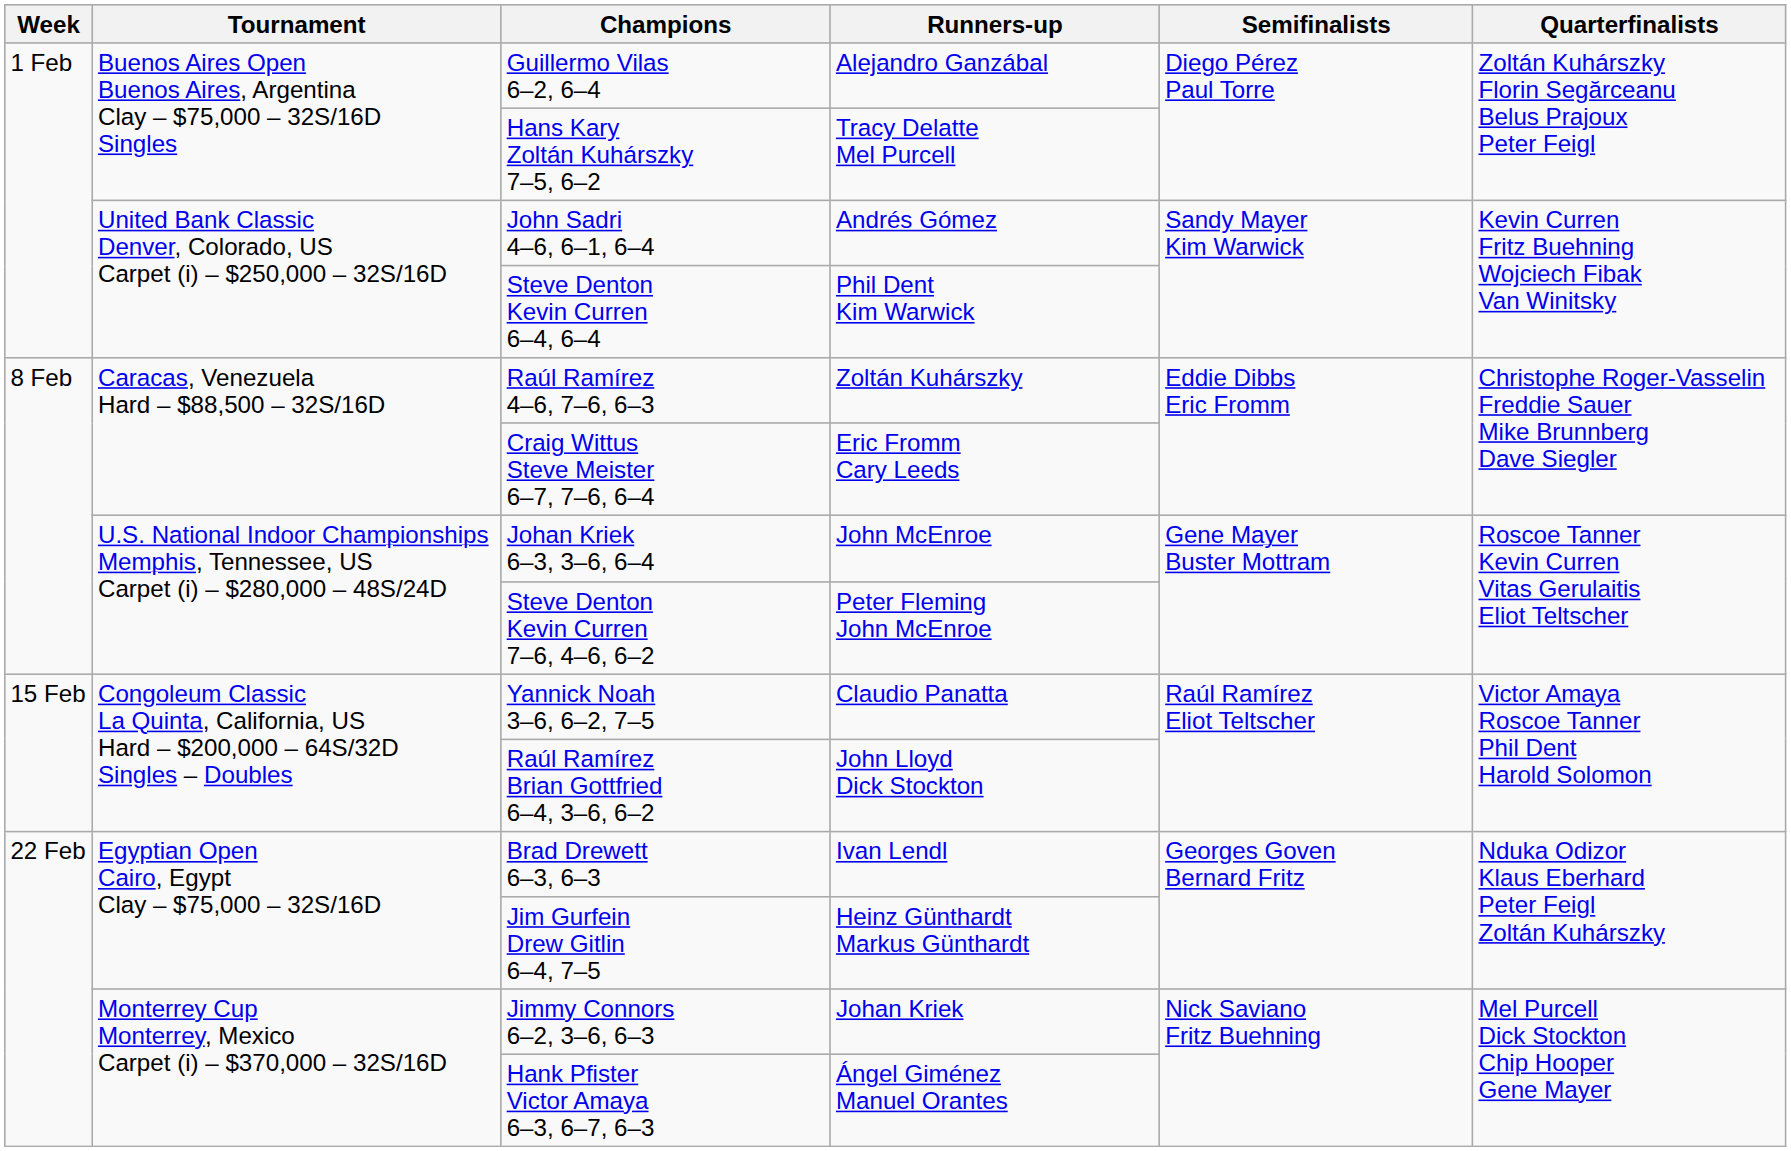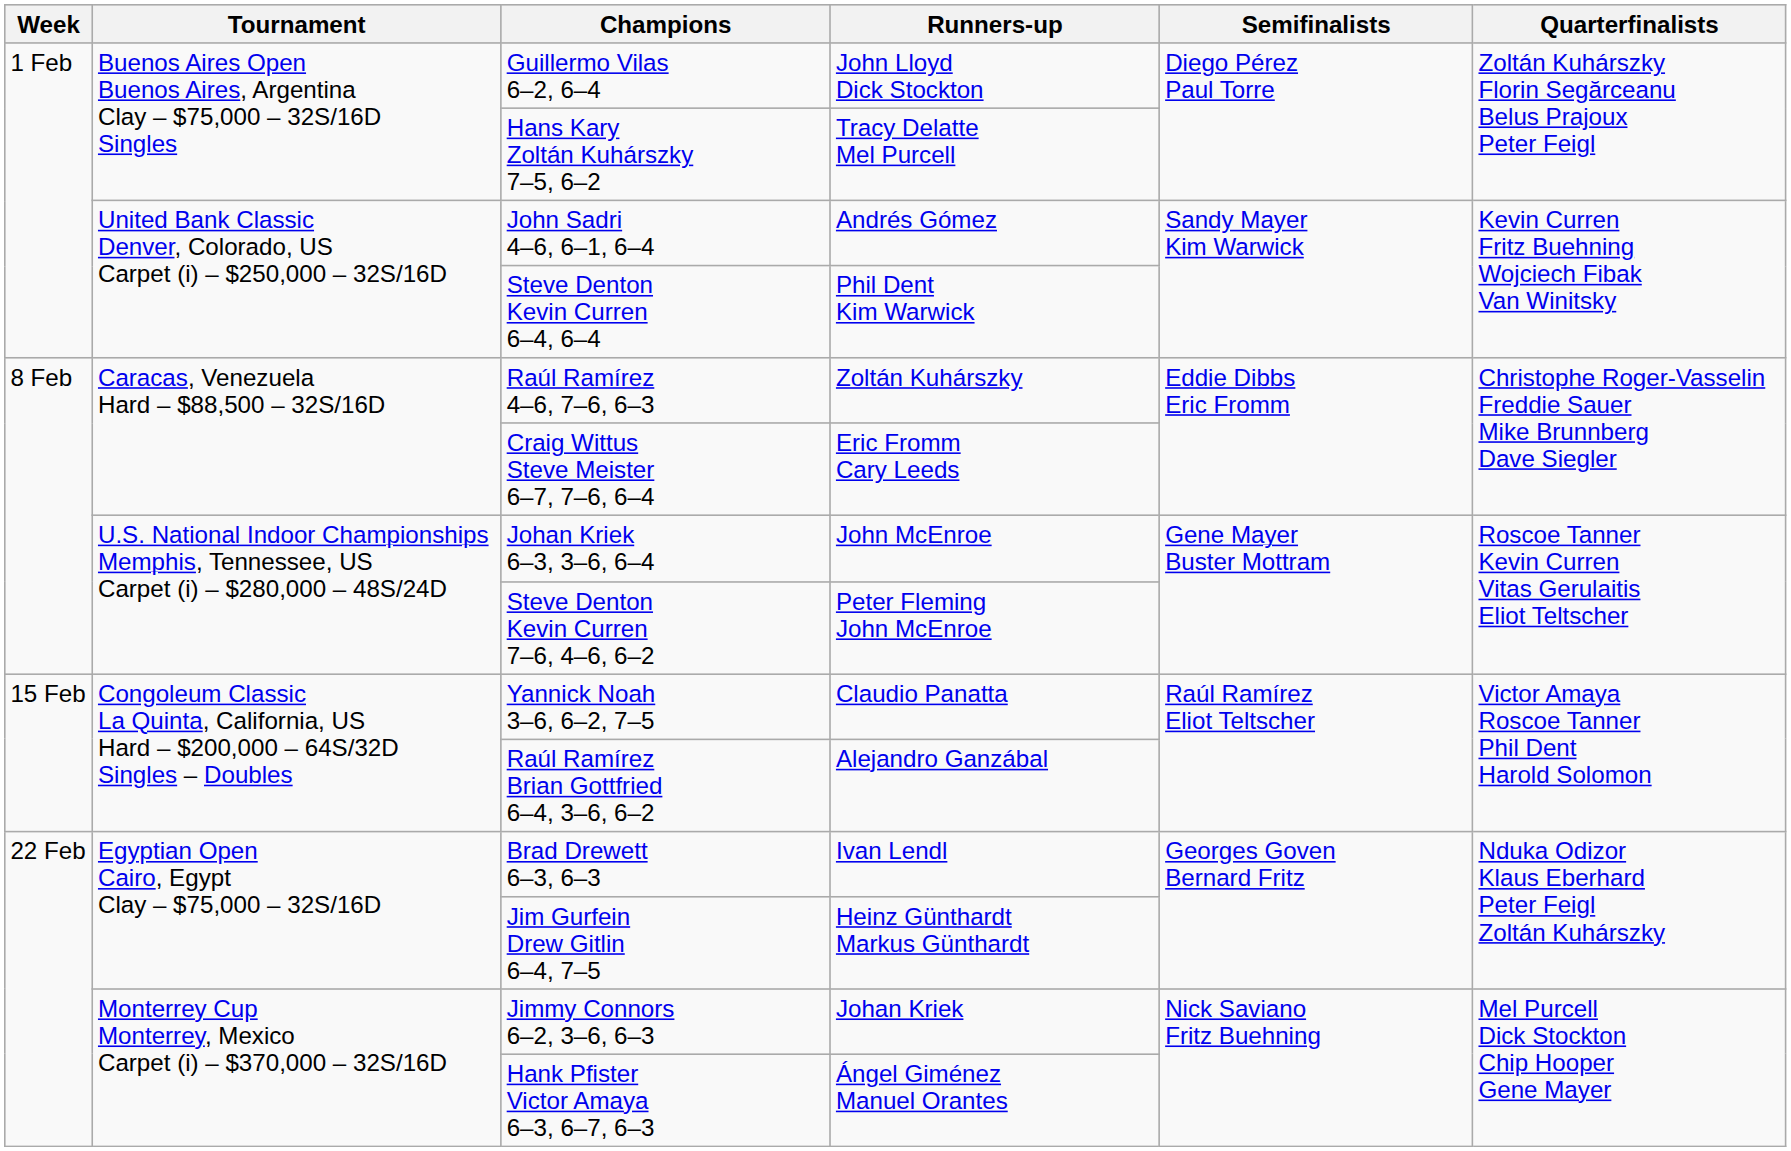 <table class=wikitable style=font-size:95%>
 <tr>
 <th style="width:48px;">Week</th>
 <th style="width:250px;">Tournament</th>
 <th style="width:200px;">Champions</th>
 <th style="width:200px;">Runners-up</th>
 <th style="width:190px;">Semifinalists</th>
 <th style="width:190px;">Quarterfinalists</th>
 </tr>
 <tr valign=top>
 <td rowspan=4>1 Feb</td>
 <td rowspan=2><a href='#'>Buenos Aires Open</a> <br> <a href='#'>Buenos Aires</a>, Argentina <br> Clay – $75,000 – 32S/16D <br> <a href='#'>Singles</a></td>
 <td> <a href='#'>Guillermo Vilas</a> <br> 6–2, 6–4</td>
-<td> <a href='#'>Alejandro Ganzábal</a></td>
+<td> <a href='#'>John Lloyd</a> <br>  <a href='#'>Dick Stockton</a></td>
 <td rowspan=2> <a href='#'>Diego Pérez</a> <br>  <a href='#'>Paul Torre</a></td>
 <td rowspan=2> <a href='#'>Zoltán Kuhárszky</a> <br>  <a href='#'>Florin Segărceanu</a> <br>  <a href='#'>Belus Prajoux</a> <br>  <a href='#'>Peter Feigl</a></td>
 </tr>
 <tr valign=top>
 <td> <a href='#'>Hans Kary</a> <br>  <a href='#'>Zoltán Kuhárszky</a> <br> 7–5, 6–2</td>
 <td> <a href='#'>Tracy Delatte</a> <br>  <a href='#'>Mel Purcell</a></td>
 </tr>
 <tr valign=top>
 <td rowspan="2"><a href='#'>United Bank Classic</a> <br> <a href='#'>Denver</a>, Colorado, US <br> Carpet (i) – $250,000 – 32S/16D</td>
 <td> <a href='#'>John Sadri</a> <br> 4–6, 6–1, 6–4</td>
 <td> <a href='#'>Andrés Gómez</a></td>
 <td rowspan=2> <a href='#'>Sandy Mayer</a> <br>  <a href='#'>Kim Warwick</a></td>
 <td rowspan=2> <a href='#'>Kevin Curren</a> <br>  <a href='#'>Fritz Buehning</a> <br>  <a href='#'>Wojciech Fibak</a> <br>  <a href='#'>Van Winitsky</a></td>
 </tr>
 <tr valign=top>
 <td> <a href='#'>Steve Denton</a> <br>  <a href='#'>Kevin Curren</a> <br> 6–4, 6–4</td>
 <td> <a href='#'>Phil Dent</a> <br>  <a href='#'>Kim Warwick</a></td>
 </tr>
 <tr valign=top>
 <td rowspan=4>8 Feb</td>
 <td rowspan=2><a href='#'>Caracas</a>, Venezuela <br> Hard – $88,500 – 32S/16D</td>
 <td> <a href='#'>Raúl Ramírez</a> <br> 4–6, 7–6, 6–3</td>
 <td> <a href='#'>Zoltán Kuhárszky</a></td>
 <td rowspan=2> <a href='#'>Eddie Dibbs</a> <br>  <a href='#'>Eric Fromm</a></td>
 <td rowspan=2> <a href='#'>Christophe Roger-Vasselin</a> <br>  <a href='#'>Freddie Sauer</a> <br>  <a href='#'>Mike Brunnberg</a> <br>  <a href='#'>Dave Siegler</a></td>
 </tr>
 <tr valign=top>
 <td> <a href='#'>Craig Wittus</a> <br>  <a href='#'>Steve Meister</a> <br> 6–7, 7–6, 6–4</td>
 <td> <a href='#'>Eric Fromm</a> <br>  <a href='#'>Cary Leeds</a></td>
 </tr>
 <tr valign=top>
 <td rowspan="2"><a href='#'>U.S. National Indoor Championships</a> <br> <a href='#'>Memphis</a>, Tennessee, US <br> Carpet (i) – $280,000 – 48S/24D</td>
 <td> <a href='#'>Johan Kriek</a> <br> 6–3, 3–6, 6–4</td>
 <td> <a href='#'>John McEnroe</a></td>
 <td rowspan=2> <a href='#'>Gene Mayer</a> <br>  <a href='#'>Buster Mottram</a></td>
 <td rowspan=2> <a href='#'>Roscoe Tanner</a> <br>  <a href='#'>Kevin Curren</a> <br>  <a href='#'>Vitas Gerulaitis</a> <br>  <a href='#'>Eliot Teltscher</a></td>
 </tr>
 <tr valign=top>
 <td> <a href='#'>Steve Denton</a> <br>  <a href='#'>Kevin Curren</a> <br> 7–6, 4–6, 6–2</td>
 <td> <a href='#'>Peter Fleming</a> <br>  <a href='#'>John McEnroe</a></td>
 </tr>
 <tr valign=top>
 <td rowspan=2>15 Feb</td>
 <td rowspan="2"><a href='#'>Congoleum Classic</a> <br> <a href='#'>La Quinta</a>, California, US <br> Hard – $200,000 – 64S/32D <br> <a href='#'>Singles</a> – <a href='#'>Doubles</a></td>
 <td> <a href='#'>Yannick Noah</a> <br> 3–6, 6–2, 7–5 </td>
 <td> <a href='#'>Claudio Panatta</a></td>
 <td rowspan=2> <a href='#'>Raúl Ramírez</a> <br>  <a href='#'>Eliot Teltscher</a></td>
 <td rowspan=2> <a href='#'>Victor Amaya</a> <br>  <a href='#'>Roscoe Tanner</a> <br>  <a href='#'>Phil Dent</a> <br>  <a href='#'>Harold Solomon</a></td>
 </tr>
 <tr valign=top>
 <td> <a href='#'>Raúl Ramírez</a> <br>  <a href='#'>Brian Gottfried</a> <br> 6–4, 3–6, 6–2</td>
-<td> <a href='#'>John Lloyd</a> <br>  <a href='#'>Dick Stockton</a></td>
+<td> <a href='#'>Alejandro Ganzábal</a></td>
 </tr>
 <tr valign=top>
 <td rowspan=4>22 Feb</td>
 <td rowspan=2><a href='#'>Egyptian Open</a> <br> <a href='#'>Cairo</a>, Egypt <br> Clay – $75,000 – 32S/16D</td>
 <td> <a href='#'>Brad Drewett</a> <br> 6–3, 6–3</td>
 <td> <a href='#'>Ivan Lendl</a></td>
 <td rowspan=2> <a href='#'>Georges Goven</a> <br>  <a href='#'>Bernard Fritz</a></td>
 <td rowspan=2> <a href='#'>Nduka Odizor</a> <br>  <a href='#'>Klaus Eberhard</a> <br>  <a href='#'>Peter Feigl</a> <br>  <a href='#'>Zoltán Kuhárszky</a></td>
 </tr>
 <tr valign=top>
 <td> <a href='#'>Jim Gurfein</a> <br>  <a href='#'>Drew Gitlin</a> <br> 6–4, 7–5</td>
 <td> <a href='#'>Heinz Günthardt</a> <br>  <a href='#'>Markus Günthardt</a></td>
 </tr>
 <tr valign=top>
 <td rowspan="2"><a href='#'>Monterrey Cup</a><br> <a href='#'>Monterrey</a>, Mexico <br> Carpet (i) – $370,000 – 32S/16D</td>
 <td> <a href='#'>Jimmy Connors</a> <br> 6–2, 3–6, 6–3</td>
 <td> <a href='#'>Johan Kriek</a></td>
 <td rowspan=2> <a href='#'>Nick Saviano</a> <br>  <a href='#'>Fritz Buehning</a></td>
 <td rowspan=2> <a href='#'>Mel Purcell</a> <br>  <a href='#'>Dick Stockton</a> <br>  <a href='#'>Chip Hooper</a> <br>  <a href='#'>Gene Mayer</a></td>
 </tr>
 <tr valign=top>
 <td> <a href='#'>Hank Pfister</a> <br>  <a href='#'>Victor Amaya</a> <br> 6–3, 6–7, 6–3</td>
 <td> <a href='#'>Ángel Giménez</a> <br>  <a href='#'>Manuel Orantes</a></td>
 </tr>
 </table>
